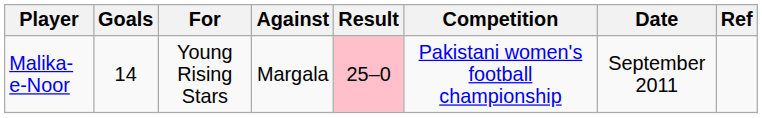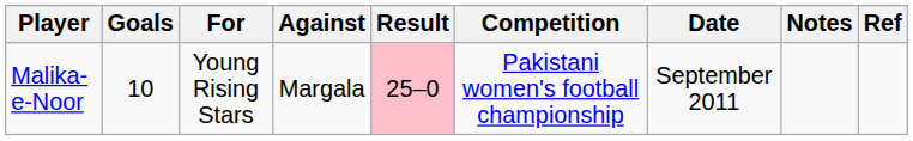 <table class="wikitable" style="text-align:center;">
 <tr>
 <th>Player</th>
 <th>Goals</th>
 <th>For</th>
 <th>Against</th>
 <th>Result</th>
 <th>Competition</th>
 <th>Date</th>
+<th>Notes</th>
 <th>Ref</th>
 </tr>
 <tr>
 <td align="left"><a href='#'>Malika-e-Noor</a></td>
-<td>14</td>
+<td>10</td>
 <td>Young Rising Stars</td>
 <td>Margala</td>
 <td style="background: pink;">25–0</td>
 <td><a href='#'>Pakistani women's football championship</a></td>
 <td>September 2011</td>
 <td></td>
+<td></td>
 </tr>
 </table>
